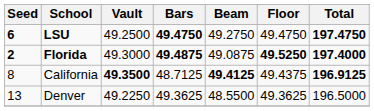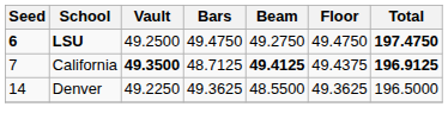 <table class="wikitable">
 <tr>
 <th>Seed</th>
 <th>School</th>
 <th>Vault</th>
 <th>Bars</th>
 <th>Beam</th>
 <th>Floor</th>
 <th>Total</th>
 </tr>
 <tr>
 <td><strong>6</strong></td>
 <td><strong>LSU</strong></td>
 <td>49.2500</td>
-<td><strong>49.4750</strong></td>
+<td>49.4750</td>
 <td>49.2750</td>
 <td>49.4750</td>
 <td><strong>197.4750</strong></td>
 </tr>
 <tr>
-<td><strong>2</strong></td>
-<td><strong>Florida</strong></td>
-<td>49.3000</td>
-<td><strong>49.4875</strong></td>
-<td>49.0875</td>
-<td><strong>49.5250</strong></td>
-<td><strong>197.4000</strong></td>
-</tr>
-<tr>
-<td>8</td>
+<td>7</td>
 <td>California</td>
 <td><strong>49.3500</strong></td>
 <td>48.7125</td>
 <td><strong>49.4125</strong></td>
 <td>49.4375</td>
 <td><strong>196.9125</strong></td>
 </tr>
 <tr>
-<td>13</td>
+<td>14</td>
 <td>Denver</td>
 <td>49.2250</td>
 <td>49.3625</td>
 <td>48.5500</td>
 <td>49.3625</td>
 <td>196.5000</td>
 </tr>
 <tr>
 </tr>
 </table>
